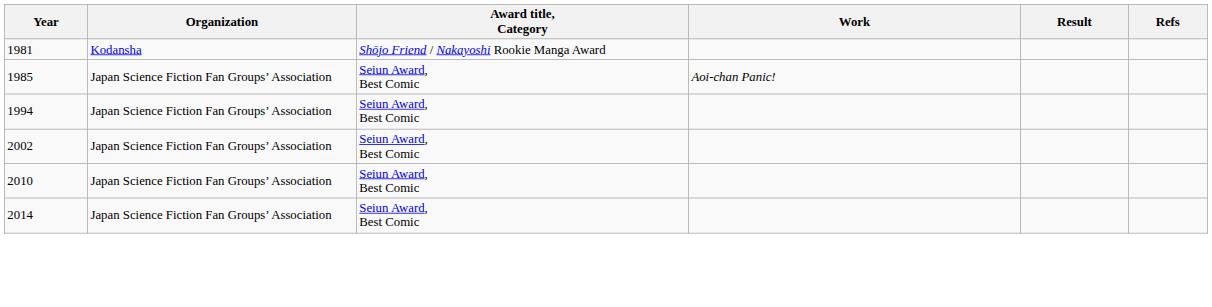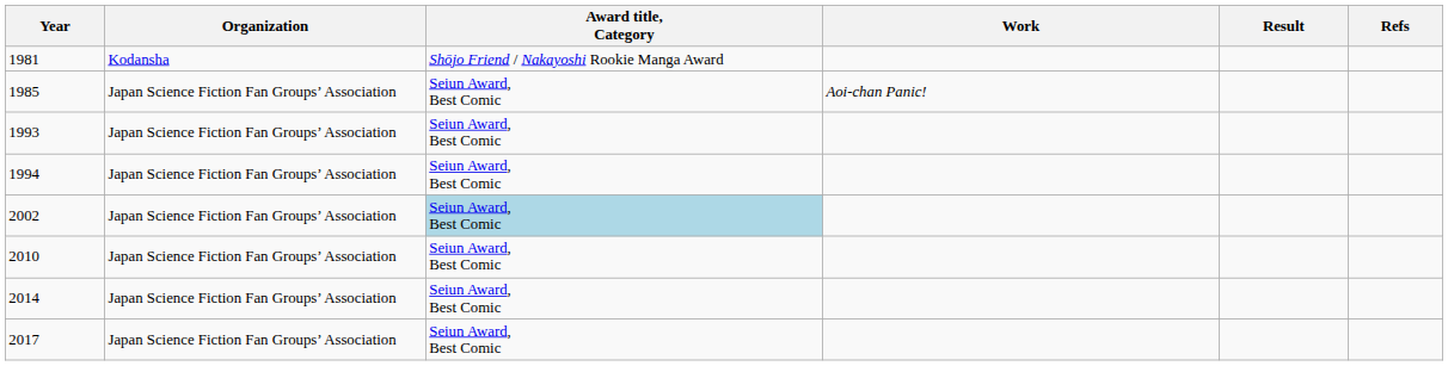 <table class="wikitable" style="width:95%;" cellpadding="5">
 <tr>
 <th scope="col" style="width:30px;">Year</th>
 <th scope="col" style="width:120px;">Organization</th>
 <th scope="col" style="width:150px;">Award title,<br>Category</th>
 <th scope="col" style="width:150px;">Work</th>
 <th scope="col" style="width:10px;">Result</th>
 <th scope="col" style="width:10px;">Refs<br></th>
 </tr>
 <tr>
 <td>1981</td>
 <td><a href='#'>Kodansha</a></td>
 <td><em><a href='#'>Shōjo Friend</a></em> / <em><a href='#'>Nakayoshi</a></em> Rookie Manga Award</td>
 <td></td>
 <td></td>
 <td></td>
 </tr>
 <tr>
 <td>1985</td>
 <td>Japan Science Fiction Fan Groups’ Association</td>
 <td><a href='#'>Seiun Award</a>,<br>Best Comic</td>
 <td><em>Aoi-chan Panic!</em></td>
 <td></td>
 <td></td>
 </tr>
 <tr>
+<td>1993</td>
+<td>Japan Science Fiction Fan Groups’ Association</td>
+<td><a href='#'>Seiun Award</a>,<br>Best Comic</td>
+<td></td>
+<td></td>
+<td></td>
+</tr>
+<tr>
 <td>1994</td>
 <td>Japan Science Fiction Fan Groups’ Association</td>
 <td><a href='#'>Seiun Award</a>,<br>Best Comic</td>
 <td></td>
 <td></td>
 <td></td>
 </tr>
 <tr>
 <td>2002</td>
 <td>Japan Science Fiction Fan Groups’ Association</td>
-<td><a href='#'>Seiun Award</a>,<br>Best Comic</td>
+<td style="background: lightblue;"><a href='#'>Seiun Award</a>,<br>Best Comic</td>
 <td></td>
 <td></td>
 <td></td>
 </tr>
 <tr>
 <td>2010</td>
 <td>Japan Science Fiction Fan Groups’ Association</td>
 <td><a href='#'>Seiun Award</a>,<br>Best Comic</td>
 <td></td>
 <td></td>
 <td></td>
 </tr>
 <tr>
 <td>2014</td>
 <td>Japan Science Fiction Fan Groups’ Association</td>
 <td><a href='#'>Seiun Award</a>,<br>Best Comic</td>
 <td></td>
 <td></td>
 <td></td>
 </tr>
+<tr>
+<td>2017</td>
+<td>Japan Science Fiction Fan Groups’ Association</td>
+<td><a href='#'>Seiun Award</a>,<br>Best Comic</td>
+<td></td>
+<td></td>
+<td></td>
+</tr>
 </table>
